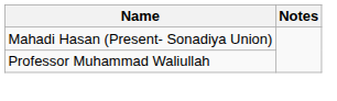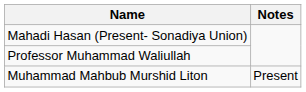 <table class="wikitable">
 <tr>
 <th>Name</th>
 <th>Notes</th>
 </tr>
 <tr>
 <td>Mahadi Hasan (Present- Sonadiya Union)</td>
 </tr>
 <tr>
 <td>Professor Muhammad Waliullah</td>
 </tr>
+<tr>
+<td>Muhammad Mahbub Murshid Liton</td>
+<td>Present</td>
+</tr>
 </table>
